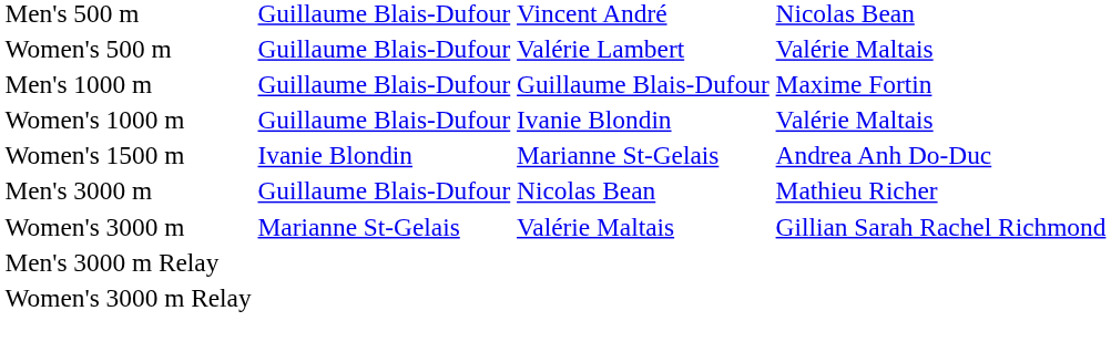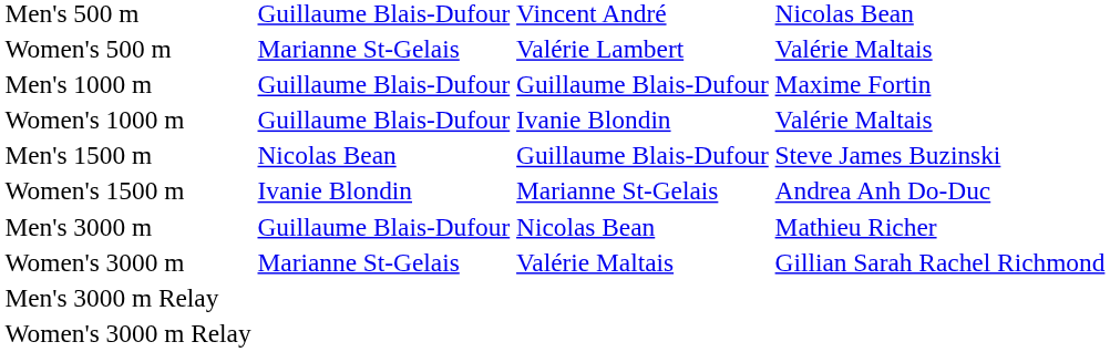 <table>
 <tr>
 <td>Men's 500 m</td>
 <td> <a href='#'>Guillaume Blais-Dufour</a></td>
 <td> <a href='#'>Vincent André</a></td>
 <td> <a href='#'>Nicolas Bean</a></td>
 </tr>
 <tr>
 <td>Women's 500 m</td>
-<td> <a href='#'>Guillaume Blais-Dufour</a></td>
+<td> <a href='#'>Marianne St-Gelais</a></td>
 <td> <a href='#'>Valérie Lambert</a></td>
 <td> <a href='#'>Valérie Maltais</a></td>
 </tr>
 <tr>
 <td>Men's 1000 m</td>
 <td> <a href='#'>Guillaume Blais-Dufour</a></td>
 <td> <a href='#'>Guillaume Blais-Dufour</a></td>
 <td> <a href='#'>Maxime Fortin</a></td>
 </tr>
 <tr>
 <td>Women's 1000 m</td>
 <td> <a href='#'>Guillaume Blais-Dufour</a></td>
 <td> <a href='#'>Ivanie Blondin</a></td>
 <td> <a href='#'>Valérie Maltais</a></td>
+</tr>
+<tr>
+<td>Men's 1500 m</td>
+<td> <a href='#'>Nicolas Bean</a></td>
+<td> <a href='#'>Guillaume Blais-Dufour</a></td>
+<td> <a href='#'>Steve James Buzinski</a></td>
 </tr>
 <tr>
 <td>Women's 1500 m</td>
 <td> <a href='#'>Ivanie Blondin</a></td>
 <td> <a href='#'>Marianne St-Gelais</a></td>
 <td> <a href='#'>Andrea Anh Do-Duc</a></td>
 </tr>
 <tr>
 <td>Men's 3000 m</td>
 <td> <a href='#'>Guillaume Blais-Dufour</a></td>
 <td> <a href='#'>Nicolas Bean</a></td>
 <td> <a href='#'>Mathieu Richer</a></td>
 </tr>
 <tr>
 <td>Women's 3000 m</td>
 <td> <a href='#'>Marianne St-Gelais</a></td>
 <td> <a href='#'>Valérie Maltais</a></td>
 <td> <a href='#'>Gillian Sarah Rachel Richmond</a></td>
 </tr>
 <tr>
 <td>Men's 3000 m Relay</td>
 <td></td>
 <td></td>
 <td></td>
 </tr>
 <tr>
 <td>Women's 3000 m Relay</td>
 <td></td>
 <td></td>
 <td></td>
 </tr>
 </table>
